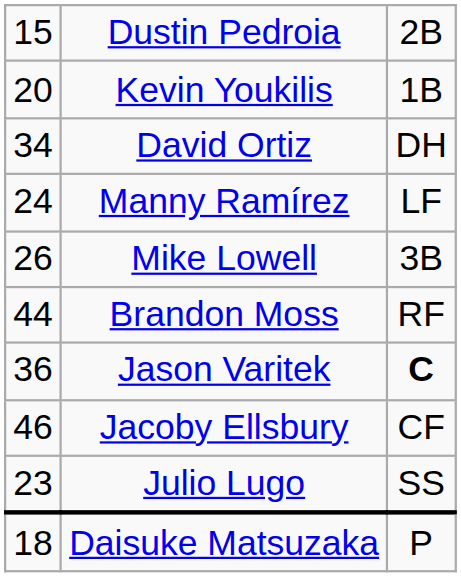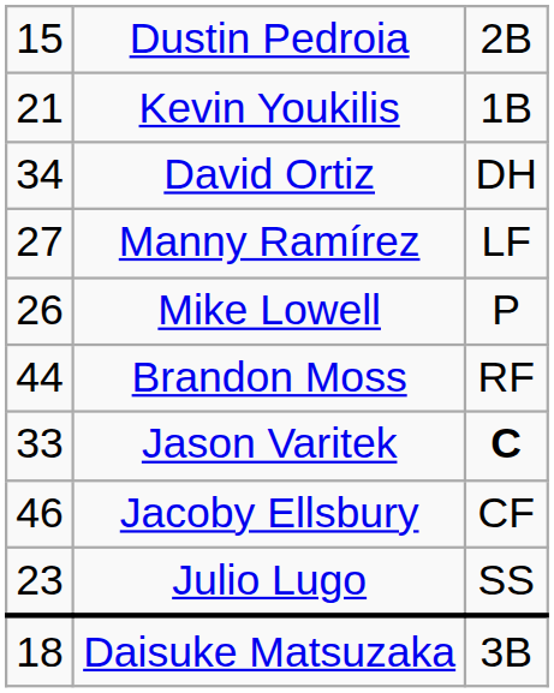 <table class="wikitable plainrowheaders" style="text-align:center;">
 <tr>
 <td>15</td>
 <td><a href='#'>Dustin Pedroia</a></td>
 <td>2B</td>
 </tr>
 <tr>
-<td>20</td>
+<td>21</td>
 <td><a href='#'>Kevin Youkilis</a></td>
 <td>1B</td>
 </tr>
 <tr>
 <td>34</td>
 <td><a href='#'>David Ortiz</a></td>
 <td>DH</td>
 </tr>
 <tr>
-<td>24</td>
+<td>27</td>
 <td><a href='#'>Manny Ramírez</a></td>
 <td>LF</td>
 </tr>
 <tr>
 <td>26</td>
 <td><a href='#'>Mike Lowell</a></td>
-<td>3B</td>
+<td>P</td>
 </tr>
 <tr>
 <td>44</td>
 <td><a href='#'>Brandon Moss</a></td>
 <td>RF</td>
 </tr>
 <tr>
-<td>36</td>
+<td>33</td>
 <td><a href='#'>Jason Varitek</a></td>
 <td><strong>C</strong></td>
 </tr>
 <tr>
 <td>46</td>
 <td><a href='#'>Jacoby Ellsbury</a></td>
 <td>CF</td>
 </tr>
 <tr style="border-bottom:2px solid black">
 <td>23</td>
 <td><a href='#'>Julio Lugo</a></td>
 <td>SS</td>
 </tr>
 <tr>
 <td>18</td>
 <td><a href='#'>Daisuke Matsuzaka</a></td>
-<td>P</td>
+<td>3B</td>
 </tr>
 </table>
